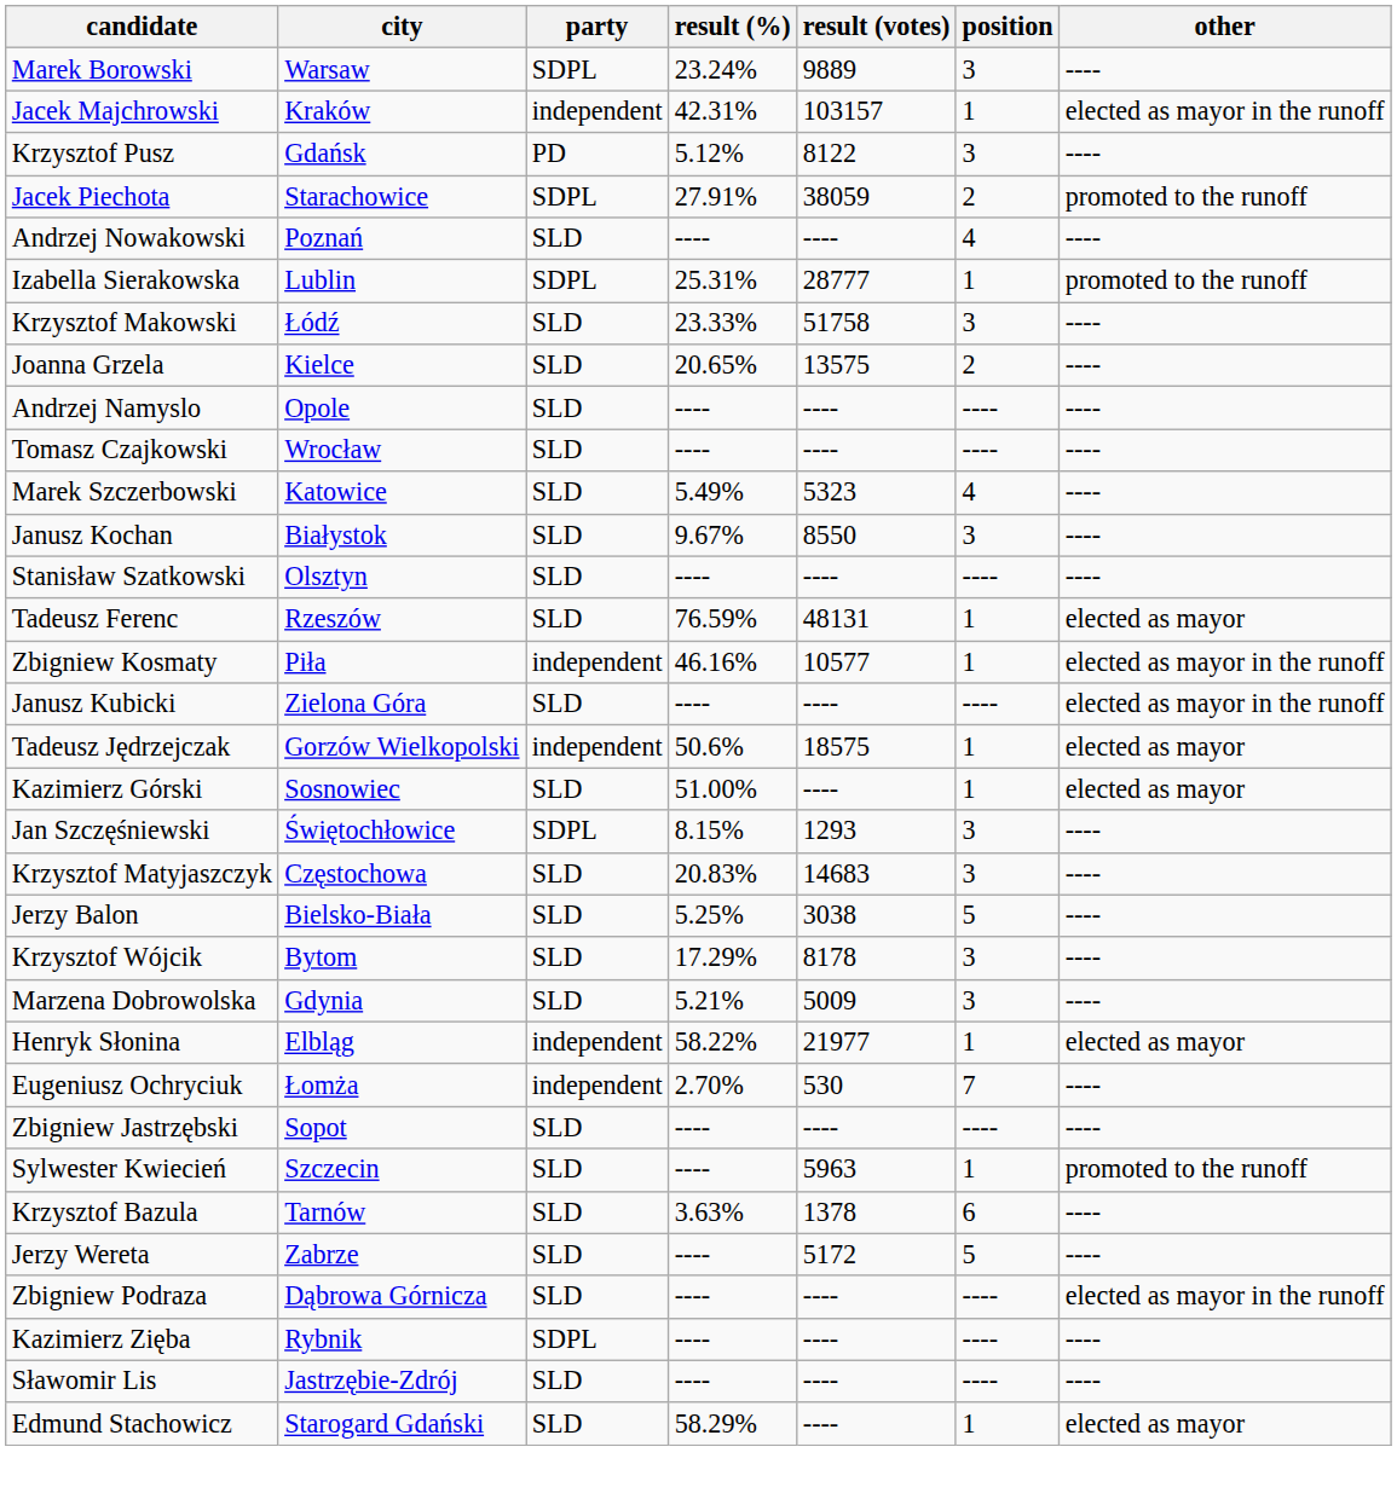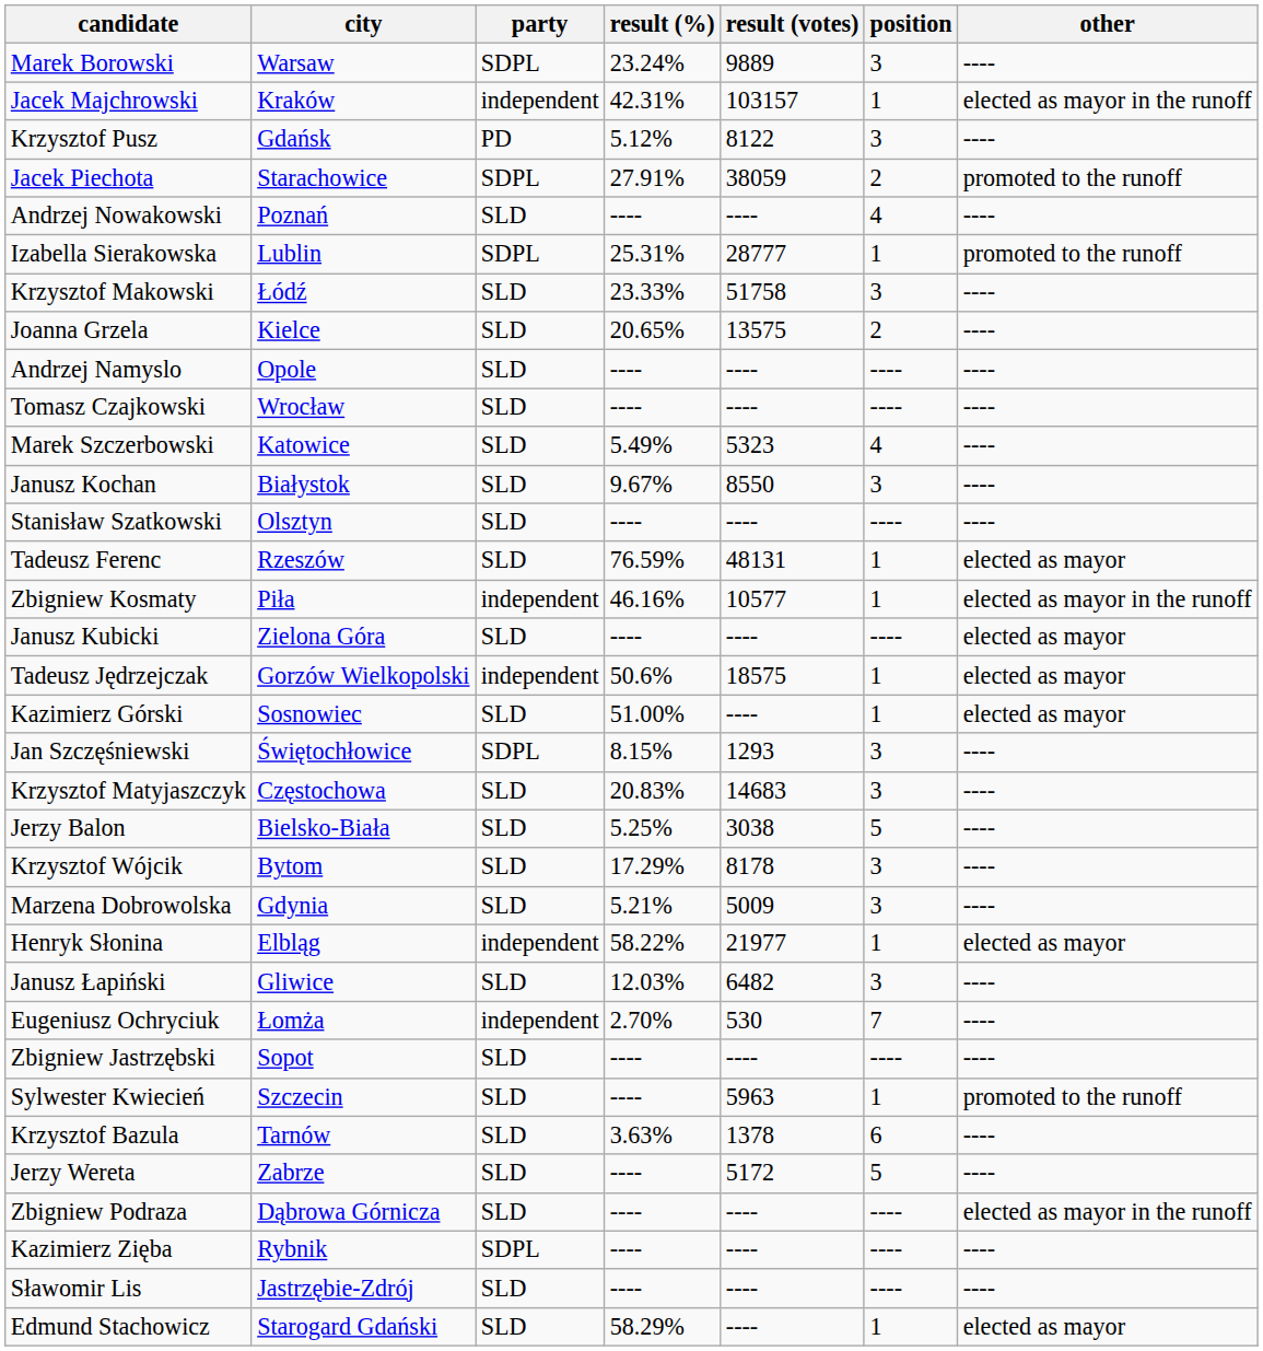 <table class='wikitable'>
 <tr>
 <th>candidate</th>
 <th>city</th>
 <th>party</th>
 <th>result  (%)</th>
 <th>result (votes)</th>
 <th>position</th>
 <th>other</th>
 </tr>
 <tr>
 <td><a href='#'>Marek Borowski</a></td>
 <td><a href='#'>Warsaw</a></td>
 <td>SDPL</td>
 <td>23.24%</td>
 <td>9889</td>
 <td>3</td>
 <td>----</td>
 </tr>
 <tr>
 <td><a href='#'>Jacek Majchrowski</a></td>
 <td><a href='#'>Kraków</a></td>
 <td>independent</td>
 <td>42.31%</td>
 <td>103157</td>
 <td>1</td>
 <td>elected as mayor in the runoff</td>
 </tr>
 <tr>
 <td>Krzysztof Pusz</td>
 <td><a href='#'>Gdańsk</a></td>
 <td>PD</td>
 <td>5.12%</td>
 <td>8122</td>
 <td>3</td>
 <td>----</td>
 </tr>
 <tr>
 <td><a href='#'>Jacek Piechota</a></td>
 <td><a href='#'>Starachowice</a></td>
 <td>SDPL</td>
 <td>27.91%</td>
 <td>38059</td>
 <td>2</td>
 <td>promoted to the runoff</td>
 </tr>
 <tr>
 <td>Andrzej Nowakowski</td>
 <td><a href='#'>Poznań</a></td>
 <td>SLD</td>
 <td>----</td>
 <td>----</td>
 <td>4</td>
 <td>----</td>
 </tr>
 <tr>
 <td>Izabella Sierakowska</td>
 <td><a href='#'>Lublin</a></td>
 <td>SDPL</td>
 <td>25.31%</td>
 <td>28777</td>
 <td>1</td>
 <td>promoted to the runoff</td>
 </tr>
 <tr>
 <td>Krzysztof Makowski</td>
 <td><a href='#'>Łódź</a></td>
 <td>SLD</td>
 <td>23.33%</td>
 <td>51758</td>
 <td>3</td>
 <td>----</td>
 </tr>
 <tr>
 <td>Joanna Grzela</td>
 <td><a href='#'>Kielce</a></td>
 <td>SLD</td>
 <td>20.65%</td>
 <td>13575</td>
 <td>2</td>
 <td>----</td>
 </tr>
 <tr>
 <td>Andrzej Namyslo</td>
 <td><a href='#'>Opole</a></td>
 <td>SLD</td>
 <td>----</td>
 <td>----</td>
 <td>----</td>
 <td>----</td>
 </tr>
 <tr>
 <td>Tomasz Czajkowski</td>
 <td><a href='#'>Wrocław</a></td>
 <td>SLD</td>
 <td>----</td>
 <td>----</td>
 <td>----</td>
 <td>----</td>
 </tr>
 <tr>
 <td>Marek Szczerbowski</td>
 <td><a href='#'>Katowice</a></td>
 <td>SLD</td>
 <td>5.49%</td>
 <td>5323</td>
 <td>4</td>
 <td>----</td>
 </tr>
 <tr>
 <td>Janusz Kochan</td>
 <td><a href='#'>Białystok</a></td>
 <td>SLD</td>
 <td>9.67%</td>
 <td>8550</td>
 <td>3</td>
 <td>----</td>
 </tr>
 <tr>
 <td>Stanisław Szatkowski</td>
 <td><a href='#'>Olsztyn</a></td>
 <td>SLD</td>
 <td>----</td>
 <td>----</td>
 <td>----</td>
 <td>----</td>
 </tr>
 <tr>
 <td>Tadeusz Ferenc</td>
 <td><a href='#'>Rzeszów</a></td>
 <td>SLD</td>
 <td>76.59%</td>
 <td>48131</td>
 <td>1</td>
 <td>elected as mayor</td>
 </tr>
 <tr>
 <td>Zbigniew Kosmaty</td>
 <td><a href='#'>Piła</a></td>
 <td>independent</td>
 <td>46.16%</td>
 <td>10577</td>
 <td>1</td>
 <td>elected as mayor in the runoff</td>
 </tr>
 <tr>
 <td>Janusz Kubicki</td>
 <td><a href='#'>Zielona Góra</a></td>
 <td>SLD</td>
 <td>----</td>
 <td>----</td>
 <td>----</td>
-<td>elected as mayor in the runoff</td>
+<td>elected as mayor</td>
 </tr>
 <tr>
 <td>Tadeusz Jędrzejczak</td>
 <td><a href='#'>Gorzów Wielkopolski</a></td>
 <td>independent</td>
 <td>50.6%</td>
 <td>18575</td>
 <td>1</td>
 <td>elected as mayor</td>
 </tr>
 <tr>
 <td>Kazimierz Górski</td>
 <td><a href='#'>Sosnowiec</a></td>
 <td>SLD</td>
 <td>51.00%</td>
 <td>----</td>
 <td>1</td>
 <td>elected as mayor</td>
 </tr>
 <tr>
 <td>Jan Szczęśniewski</td>
 <td><a href='#'>Świętochłowice</a></td>
 <td>SDPL</td>
 <td>8.15%</td>
 <td>1293</td>
 <td>3</td>
 <td>----</td>
 </tr>
 <tr>
 <td>Krzysztof Matyjaszczyk</td>
 <td><a href='#'>Częstochowa</a></td>
 <td>SLD</td>
 <td>20.83%</td>
 <td>14683</td>
 <td>3</td>
 <td>----</td>
 </tr>
 <tr>
 <td>Jerzy Balon</td>
 <td><a href='#'>Bielsko-Biała</a></td>
 <td>SLD</td>
 <td>5.25%</td>
 <td>3038</td>
 <td>5</td>
 <td>----</td>
 </tr>
 <tr>
 <td>Krzysztof Wójcik</td>
 <td><a href='#'>Bytom</a></td>
 <td>SLD</td>
 <td>17.29%</td>
 <td>8178</td>
 <td>3</td>
 <td>----</td>
 </tr>
 <tr>
 <td>Marzena Dobrowolska</td>
 <td><a href='#'>Gdynia</a></td>
 <td>SLD</td>
 <td>5.21%</td>
 <td>5009</td>
 <td>3</td>
 <td>----</td>
 </tr>
 <tr>
 <td>Henryk Słonina</td>
 <td><a href='#'>Elbląg</a></td>
 <td>independent</td>
 <td>58.22%</td>
 <td>21977</td>
 <td>1</td>
 <td>elected as mayor</td>
+</tr>
+<tr>
+<td>Janusz Łapiński</td>
+<td><a href='#'>Gliwice</a></td>
+<td>SLD</td>
+<td>12.03%</td>
+<td>6482</td>
+<td>3</td>
+<td>----</td>
 </tr>
 <tr>
 <td>Eugeniusz Ochryciuk</td>
 <td><a href='#'>Łomża</a></td>
 <td>independent</td>
 <td>2.70%</td>
 <td>530</td>
 <td>7</td>
 <td>----</td>
 </tr>
 <tr>
 <td>Zbigniew Jastrzębski</td>
 <td><a href='#'>Sopot</a></td>
 <td>SLD</td>
 <td>----</td>
 <td>----</td>
 <td>----</td>
 <td>----</td>
 </tr>
 <tr>
 <td>Sylwester Kwiecień</td>
 <td><a href='#'>Szczecin</a></td>
 <td>SLD</td>
 <td>----</td>
 <td>5963</td>
 <td>1</td>
 <td>promoted to the runoff</td>
 </tr>
 <tr>
 <td>Krzysztof Bazula</td>
 <td><a href='#'>Tarnów</a></td>
 <td>SLD</td>
 <td>3.63%</td>
 <td>1378</td>
 <td>6</td>
 <td>----</td>
 </tr>
 <tr>
 <td>Jerzy Wereta</td>
 <td><a href='#'>Zabrze</a></td>
 <td>SLD</td>
 <td>----</td>
 <td>5172</td>
 <td>5</td>
 <td>----</td>
 </tr>
 <tr>
 <td>Zbigniew Podraza</td>
 <td><a href='#'>Dąbrowa Górnicza</a></td>
 <td>SLD</td>
 <td>----</td>
 <td>----</td>
 <td>----</td>
 <td>elected as mayor in the runoff</td>
 </tr>
 <tr>
 <td>Kazimierz Zięba</td>
 <td><a href='#'>Rybnik</a></td>
 <td>SDPL</td>
 <td>----</td>
 <td>----</td>
 <td>----</td>
 <td>----</td>
 </tr>
 <tr>
 <td>Sławomir Lis</td>
 <td><a href='#'>Jastrzębie-Zdrój</a></td>
 <td>SLD</td>
 <td>----</td>
 <td>----</td>
 <td>----</td>
 <td>----</td>
 </tr>
 <tr>
 <td>Edmund Stachowicz</td>
 <td><a href='#'>Starogard Gdański</a></td>
 <td>SLD</td>
 <td>58.29%</td>
 <td>----</td>
 <td>1</td>
 <td>elected as mayor</td>
 </tr>
 </table>
